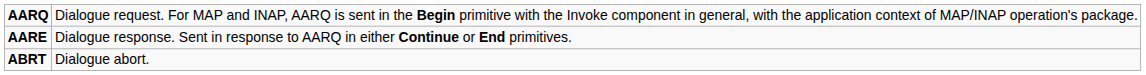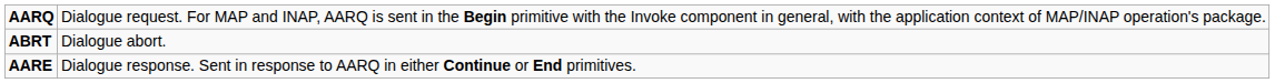 <table class="wikitable">
 <tr>
 <td><strong>AARQ</strong></td>
 <td>Dialogue request. For MAP and INAP, AARQ is sent in the <strong>Begin</strong> primitive with the Invoke component in general, with the application context of MAP/INAP operation's package.</td>
 </tr>
 <tr>
+<td><strong>ABRT</strong></td>
+<td>Dialogue abort.</td>
+</tr>
+<tr>
 <td><strong>AARE</strong></td>
 <td>Dialogue response. Sent in response to AARQ in either <strong>Continue</strong> or <strong>End</strong> primitives.</td>
 </tr>
-<tr>
-<td><strong>ABRT</strong></td>
-<td>Dialogue abort.</td>
-</tr>
 </table>
